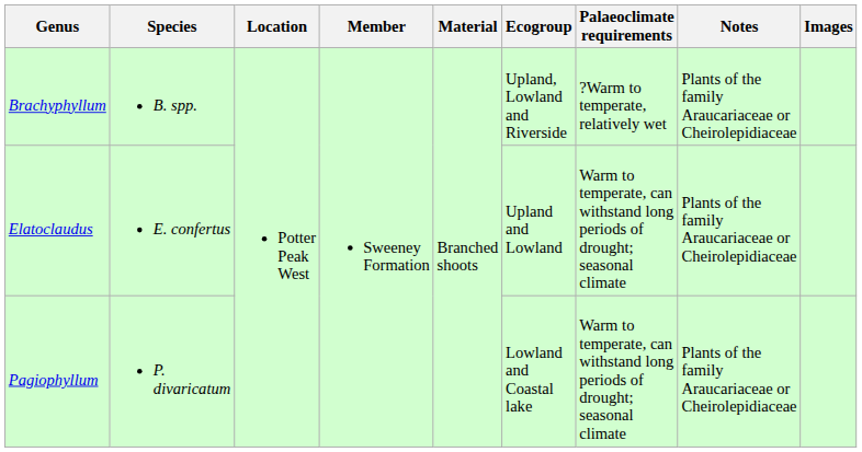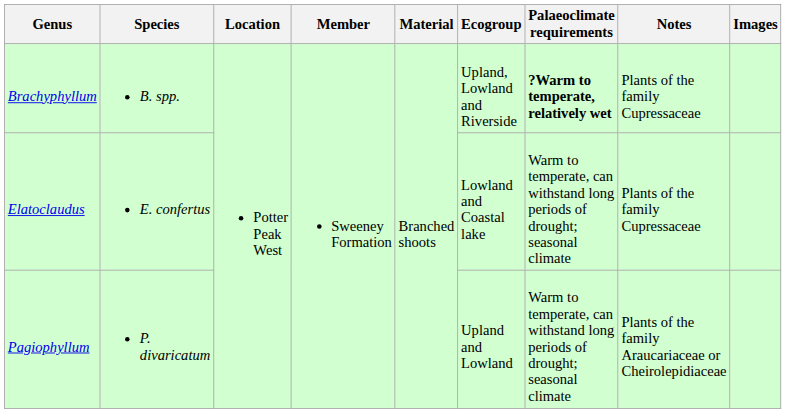 <table class="wikitable sortable">
 <tr>
 <th>Genus</th>
 <th>Species</th>
 <th>Location</th>
 <th>Member</th>
 <th>Material</th>
 <th>Ecogroup</th>
 <th>Palaeoclimate requirements</th>
 <th>Notes</th>
 <th>Images</th>
 </tr>
 <tr>
 <td style="background:#D1FFCF;"><br><em><a href='#'>Brachyphyllum</a></em></td>
 <td style="background:#D1FFCF;"><br><ul><li><em>B. spp.</em></li></ul></td>
 <td rowspan="3" style="background:#D1FFCF;"><br><ul><li>Potter Peak West</li></ul></td>
 <td rowspan="3" style="background:#D1FFCF;"><br><ul><li>Sweeney Formation</li></ul></td>
 <td rowspan="3" style="background:#D1FFCF;"><br>Branched shoots</td>
 <td style="background:#D1FFCF;"><br>Upland, Lowland and Riverside</td>
-<td style="background:#D1FFCF;"><br>?Warm to temperate, relatively wet</td>
-<td style="background:#D1FFCF;"><br>Plants of the family Araucariaceae or Cheirolepidiaceae</td>
+<td style="background:#D1FFCF;"><strong><br>?Warm to temperate, relatively wet</strong></td>
+<td style="background:#D1FFCF;"><br>Plants of the family Cupressaceae</td>
 <td style="background:#D1FFCF;"></td>
 </tr>
 <tr>
 <td style="background:#D1FFCF;"><br><em><a href='#'>Elatoclaudus</a></em></td>
 <td style="background:#D1FFCF;"><br><ul><li><em>E. confertus</em></li></ul></td>
+<td style="background:#D1FFCF;"><br>Lowland and Coastal lake</td>
+<td style="background:#D1FFCF;"><br>Warm to temperate, can withstand long periods of drought; seasonal climate</td>
+<td style="background:#D1FFCF;"><br>Plants of the family Cupressaceae</td>
+<td style="background:#D1FFCF;"></td>
+</tr>
+<tr>
+<td style="background:#D1FFCF;"><br><em><a href='#'>Pagiophyllum</a></em></td>
+<td style="background:#D1FFCF;"><br><ul><li><em>P. divaricatum</em></li></ul></td>
 <td style="background:#D1FFCF;"><br>Upland and Lowland</td>
 <td style="background:#D1FFCF;"><br>Warm to temperate, can withstand long periods of drought; seasonal climate</td>
 <td style="background:#D1FFCF;"><br>Plants of the family Araucariaceae or Cheirolepidiaceae</td>
 <td style="background:#D1FFCF;"></td>
 </tr>
-<tr>
-<td style="background:#D1FFCF;"><br><em><a href='#'>Pagiophyllum</a></em></td>
-<td style="background:#D1FFCF;"><br><ul><li><em>P. divaricatum</em></li></ul></td>
-<td style="background:#D1FFCF;"><br>Lowland and Coastal lake</td>
-<td style="background:#D1FFCF;"><br>Warm to temperate, can withstand long periods of drought; seasonal climate</td>
-<td style="background:#D1FFCF;"><br>Plants of the family Araucariaceae or Cheirolepidiaceae</td>
-<td style="background:#D1FFCF;"></td>
-</tr>
 </table>
